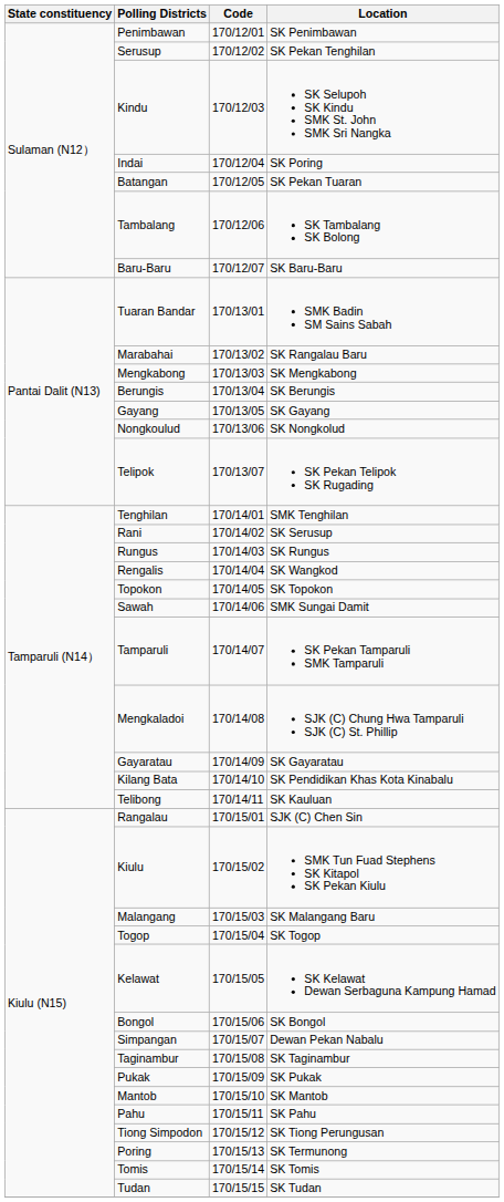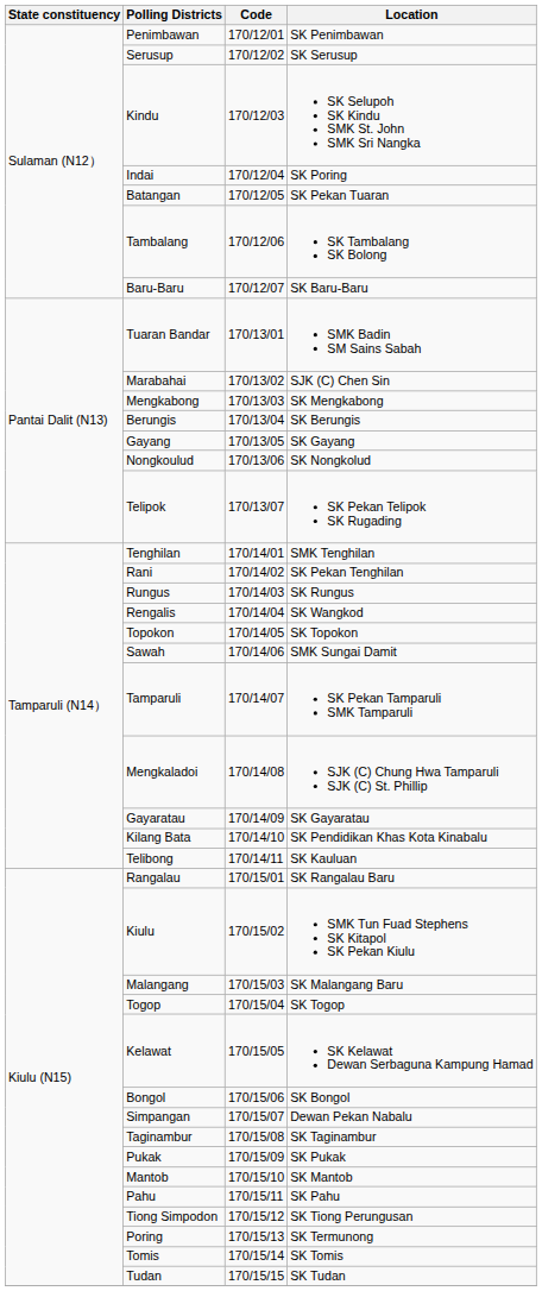 <table class="wikitable sortable mw-collapsible" style="white-space:nowrap;font-size:85%">
 <tr>
 <th>State constituency</th>
 <th>Polling Districts</th>
 <th>Code</th>
 <th>Location</th>
 </tr>
 <tr>
 <td rowspan="7">Sulaman (N12）</td>
 <td>Penimbawan</td>
 <td>170/12/01</td>
 <td>SK Penimbawan</td>
 </tr>
 <tr>
 <td>Serusup</td>
 <td>170/12/02</td>
-<td>SK Pekan Tenghilan</td>
+<td>SK Serusup</td>
 </tr>
 <tr>
 <td>Kindu</td>
 <td>170/12/03</td>
 <td><br><ul><li>SK Selupoh</li><li>SK Kindu</li><li>SMK St. John</li><li>SMK Sri Nangka</li></ul></td>
 </tr>
 <tr>
 <td>Indai</td>
 <td>170/12/04</td>
 <td>SK Poring</td>
 </tr>
 <tr>
 <td>Batangan</td>
 <td>170/12/05</td>
 <td>SK Pekan Tuaran</td>
 </tr>
 <tr>
 <td>Tambalang</td>
 <td>170/12/06</td>
 <td><br><ul><li>SK Tambalang</li><li>SK Bolong</li></ul></td>
 </tr>
 <tr>
 <td>Baru-Baru</td>
 <td>170/12/07</td>
 <td>SK Baru-Baru</td>
 </tr>
 <tr>
 <td rowspan="7">Pantai Dalit (N13)</td>
 <td>Tuaran Bandar</td>
 <td>170/13/01</td>
 <td><br><ul><li>SMK Badin</li><li>SM Sains Sabah</li></ul></td>
 </tr>
 <tr>
 <td>Marabahai</td>
 <td>170/13/02</td>
-<td>SK Rangalau Baru</td>
+<td>SJK (C) Chen Sin</td>
 </tr>
 <tr>
 <td>Mengkabong</td>
 <td>170/13/03</td>
 <td>SK Mengkabong</td>
 </tr>
 <tr>
 <td>Berungis</td>
 <td>170/13/04</td>
 <td>SK Berungis</td>
 </tr>
 <tr>
 <td>Gayang</td>
 <td>170/13/05</td>
 <td>SK Gayang</td>
 </tr>
 <tr>
 <td>Nongkoulud</td>
 <td>170/13/06</td>
 <td>SK Nongkolud</td>
 </tr>
 <tr>
 <td>Telipok</td>
 <td>170/13/07</td>
 <td><br><ul><li>SK Pekan Telipok</li><li>SK Rugading</li></ul></td>
 </tr>
 <tr>
 <td rowspan="11">Tamparuli (N14）</td>
 <td>Tenghilan</td>
 <td>170/14/01</td>
 <td>SMK Tenghilan</td>
 </tr>
 <tr>
 <td>Rani</td>
 <td>170/14/02</td>
-<td>SK Serusup</td>
+<td>SK Pekan Tenghilan</td>
 </tr>
 <tr>
 <td>Rungus</td>
 <td>170/14/03</td>
 <td>SK Rungus</td>
 </tr>
 <tr>
 <td>Rengalis</td>
 <td>170/14/04</td>
 <td>SK Wangkod</td>
 </tr>
 <tr>
 <td>Topokon</td>
 <td>170/14/05</td>
 <td>SK Topokon</td>
 </tr>
 <tr>
 <td>Sawah</td>
 <td>170/14/06</td>
 <td>SMK Sungai Damit</td>
 </tr>
 <tr>
 <td>Tamparuli</td>
 <td>170/14/07</td>
 <td><br><ul><li>SK Pekan Tamparuli</li><li>SMK Tamparuli</li></ul></td>
 </tr>
 <tr>
 <td>Mengkaladoi</td>
 <td>170/14/08</td>
 <td><br><ul><li>SJK (C) Chung Hwa Tamparuli</li><li>SJK (C) St. Phillip</li></ul></td>
 </tr>
 <tr>
 <td>Gayaratau</td>
 <td>170/14/09</td>
 <td>SK Gayaratau</td>
 </tr>
 <tr>
 <td>Kilang Bata</td>
 <td>170/14/10</td>
 <td>SK Pendidikan Khas Kota Kinabalu</td>
 </tr>
 <tr>
 <td>Telibong</td>
 <td>170/14/11</td>
 <td>SK Kauluan</td>
 </tr>
 <tr>
 <td rowspan="15">Kiulu (N15)</td>
 <td>Rangalau</td>
 <td>170/15/01</td>
-<td>SJK (C) Chen Sin</td>
+<td>SK Rangalau Baru</td>
 </tr>
 <tr>
 <td>Kiulu</td>
 <td>170/15/02</td>
 <td><br><ul><li>SMK Tun Fuad Stephens</li><li>SK Kitapol</li><li>SK Pekan Kiulu</li></ul></td>
 </tr>
 <tr>
 <td>Malangang</td>
 <td>170/15/03</td>
 <td>SK Malangang Baru</td>
 </tr>
 <tr>
 <td>Togop</td>
 <td>170/15/04</td>
 <td>SK Togop</td>
 </tr>
 <tr>
 <td>Kelawat</td>
 <td>170/15/05</td>
 <td><br><ul><li>SK Kelawat</li><li>Dewan Serbaguna Kampung Hamad</li></ul></td>
 </tr>
 <tr>
 <td>Bongol</td>
 <td>170/15/06</td>
 <td>SK Bongol</td>
 </tr>
 <tr>
 <td>Simpangan</td>
 <td>170/15/07</td>
 <td>Dewan Pekan Nabalu</td>
 </tr>
 <tr>
 <td>Taginambur</td>
 <td>170/15/08</td>
 <td>SK Taginambur</td>
 </tr>
 <tr>
 <td>Pukak</td>
 <td>170/15/09</td>
 <td>SK Pukak</td>
 </tr>
 <tr>
 <td>Mantob</td>
 <td>170/15/10</td>
 <td>SK Mantob</td>
 </tr>
 <tr>
 <td>Pahu</td>
 <td>170/15/11</td>
 <td>SK Pahu</td>
 </tr>
 <tr>
 <td>Tiong Simpodon</td>
 <td>170/15/12</td>
 <td>SK Tiong Perungusan</td>
 </tr>
 <tr>
 <td>Poring</td>
 <td>170/15/13</td>
 <td>SK Termunong</td>
 </tr>
 <tr>
 <td>Tomis</td>
 <td>170/15/14</td>
 <td>SK Tomis</td>
 </tr>
 <tr>
 <td>Tudan</td>
 <td>170/15/15</td>
 <td>SK Tudan</td>
 </tr>
 <tr>
 </tr>
 </table>
